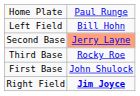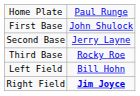 <table class="wikitable" style="font-size: 100%; text-align:center;">
 <tr>
 <td>Home Plate</td>
 <td><a href='#'>Paul Runge</a></td>
 </tr>
 <tr>
-<td>Left Field</td>
-<td><a href='#'>Bill Hohn</a></td>
+<td>First Base</td>
+<td><a href='#'>John Shulock</a></td>
 </tr>
 <tr>
 <td>Second Base</td>
-<td style="background: lightsalmon;"><a href='#'>Jerry Layne</a></td>
+<td><a href='#'>Jerry Layne</a></td>
 </tr>
 <tr>
 <td>Third Base</td>
 <td><a href='#'>Rocky Roe</a></td>
 </tr>
 <tr>
-<td>First Base</td>
-<td><a href='#'>John Shulock</a></td>
+<td>Left Field</td>
+<td><a href='#'>Bill Hohn</a></td>
 </tr>
 <tr>
 <td>Right Field</td>
 <td><strong><a href='#'>Jim Joyce</a></strong></td>
 </tr>
 </table>
